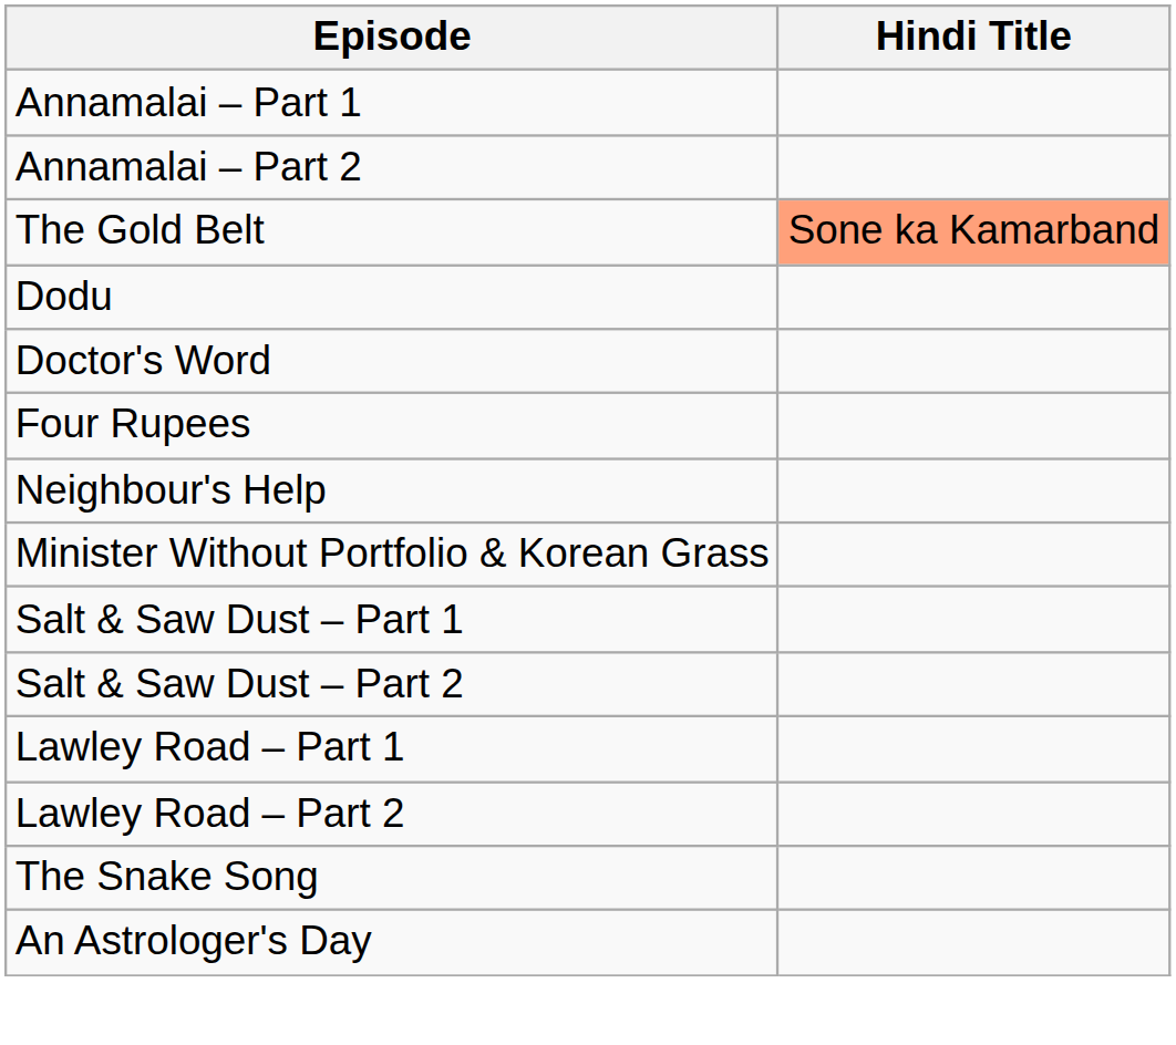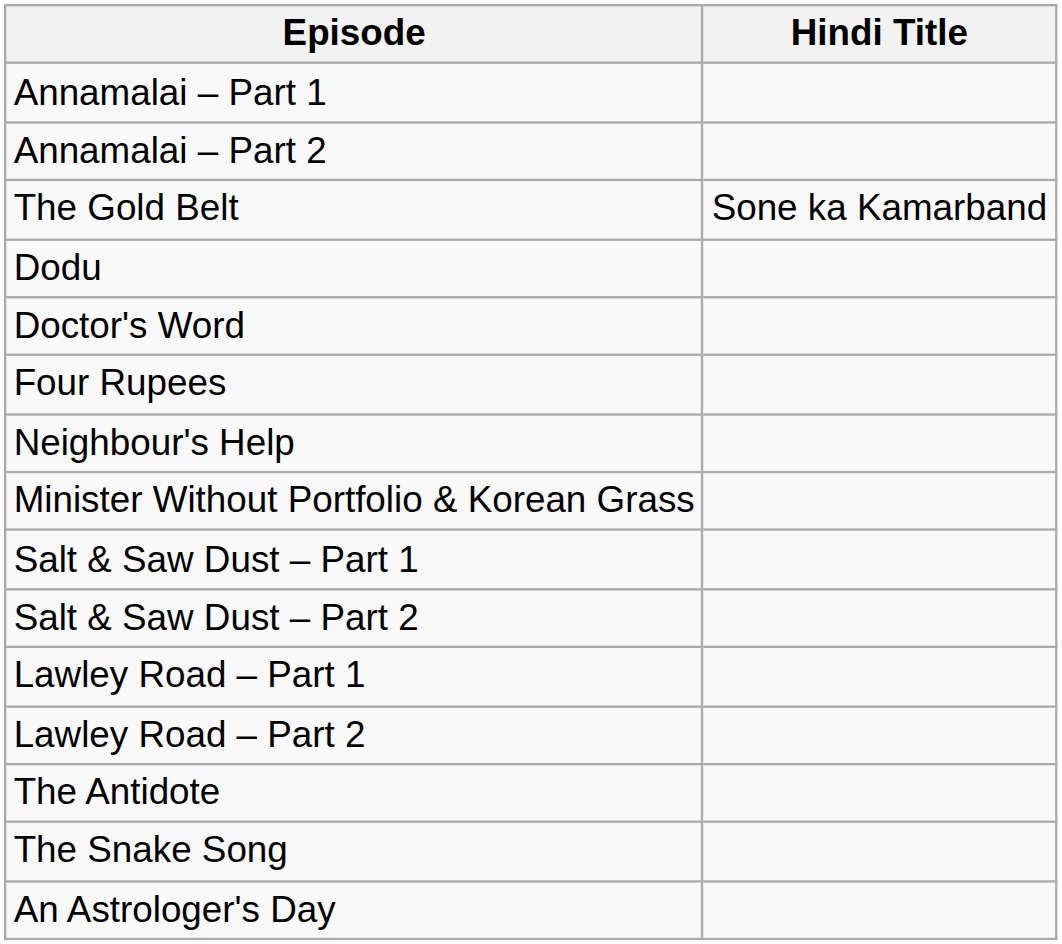 <table class="wikitable">
 <tr>
 <th>Episode</th>
 <th>Hindi Title</th>
 </tr>
 <tr>
 <td>Annamalai – Part 1</td>
 <td></td>
 </tr>
 <tr>
 <td>Annamalai – Part 2</td>
 <td></td>
 </tr>
 <tr>
 <td>The Gold Belt</td>
-<td style="background: lightsalmon;">Sone ka Kamarband</td>
+<td>Sone ka Kamarband</td>
 </tr>
 <tr>
 <td>Dodu</td>
 <td></td>
 </tr>
 <tr>
 <td>Doctor's Word</td>
 <td></td>
 </tr>
 <tr>
 <td>Four Rupees</td>
 <td></td>
 </tr>
 <tr>
 <td>Neighbour's Help</td>
 <td></td>
 </tr>
 <tr>
 <td>Minister Without Portfolio & Korean Grass</td>
 <td></td>
 </tr>
 <tr>
 <td>Salt & Saw Dust – Part 1</td>
 <td></td>
 </tr>
 <tr>
 <td>Salt & Saw Dust – Part 2</td>
 <td></td>
 </tr>
 <tr>
 <td>Lawley Road – Part 1</td>
 <td></td>
 </tr>
 <tr>
 <td>Lawley Road – Part 2</td>
 <td></td>
 </tr>
 <tr>
+<td>The Antidote</td>
+<td></td>
+</tr>
+<tr>
 <td>The Snake Song</td>
 <td></td>
 </tr>
 <tr>
 <td>An Astrologer's Day</td>
 <td></td>
 </tr>
 </table>
